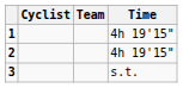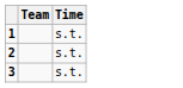 <table class=wikitable>
 <tr>
 <th></th>
-<th>Cyclist</th>
 <th>Team</th>
 <th>Time</th>
 </tr>
 <tr>
 <td><strong>1</strong></td>
 <td></td>
-<td></td>
-<td>4h 19'15"</td>
+<td>s.t.</td>
 </tr>
 <tr>
 <td><strong>2</strong></td>
 <td></td>
-<td></td>
-<td>4h 19'15"</td>
+<td>s.t.</td>
 </tr>
 <tr>
 <td><strong>3</strong></td>
 <td></td>
-<td></td>
 <td>s.t.</td>
 </tr>
 </table>
